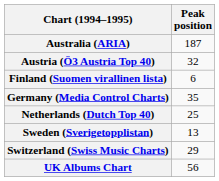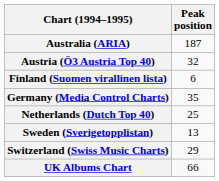 <table class="wikitable sortable plainrowheaders" style="text-align:center;">
 <tr>
 <th>Chart (1994–1995)</th>
 <th>Peak<br>position</th>
 </tr>
 <tr>
 <th scope="row">Australia (<a href='#'>ARIA</a>)</th>
 <td align="center">187</td>
 </tr>
 <tr>
 <th scope="row">Austria (<a href='#'>Ö3 Austria Top 40</a>)</th>
 <td>32</td>
 </tr>
 <tr>
 <th scope="row">Finland (<a href='#'>Suomen virallinen lista</a>)</th>
 <td>6</td>
 </tr>
 <tr>
 <th scope="row">Germany (<a href='#'>Media Control Charts</a>)</th>
 <td>35</td>
 </tr>
 <tr>
 <th scope="row">Netherlands (<a href='#'>Dutch Top 40</a>)</th>
 <td>25</td>
 </tr>
 <tr>
 <th scope="row">Sweden (<a href='#'>Sverigetopplistan</a>)</th>
 <td>13</td>
 </tr>
 <tr>
 <th scope="row">Switzerland (<a href='#'>Swiss Music Charts</a>)</th>
 <td>29</td>
 </tr>
 <tr>
 <th scope="row"><a href='#'>UK Albums Chart</a></th>
-<td>56</td>
+<td>66</td>
 </tr>
 </table>
